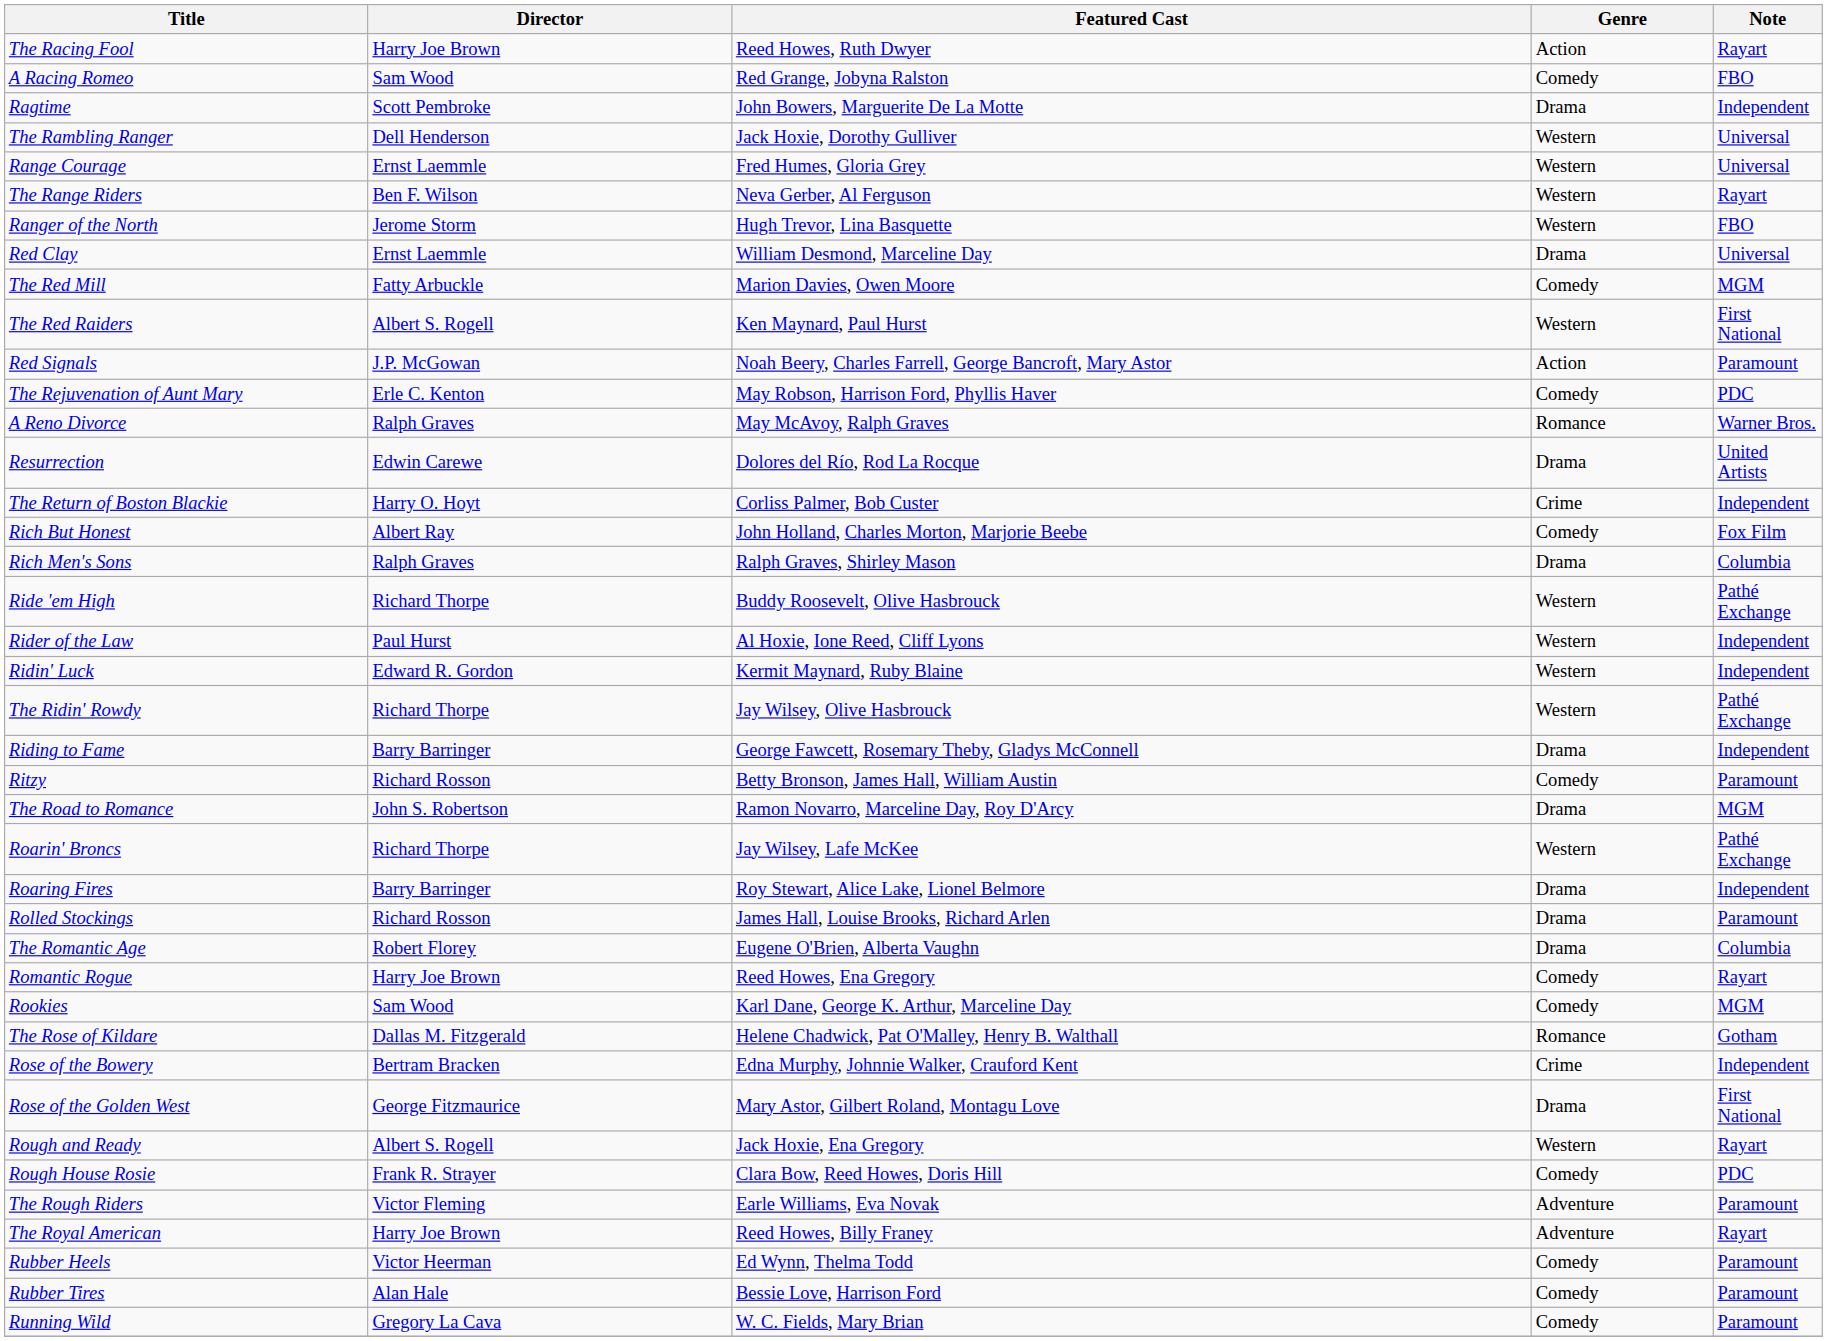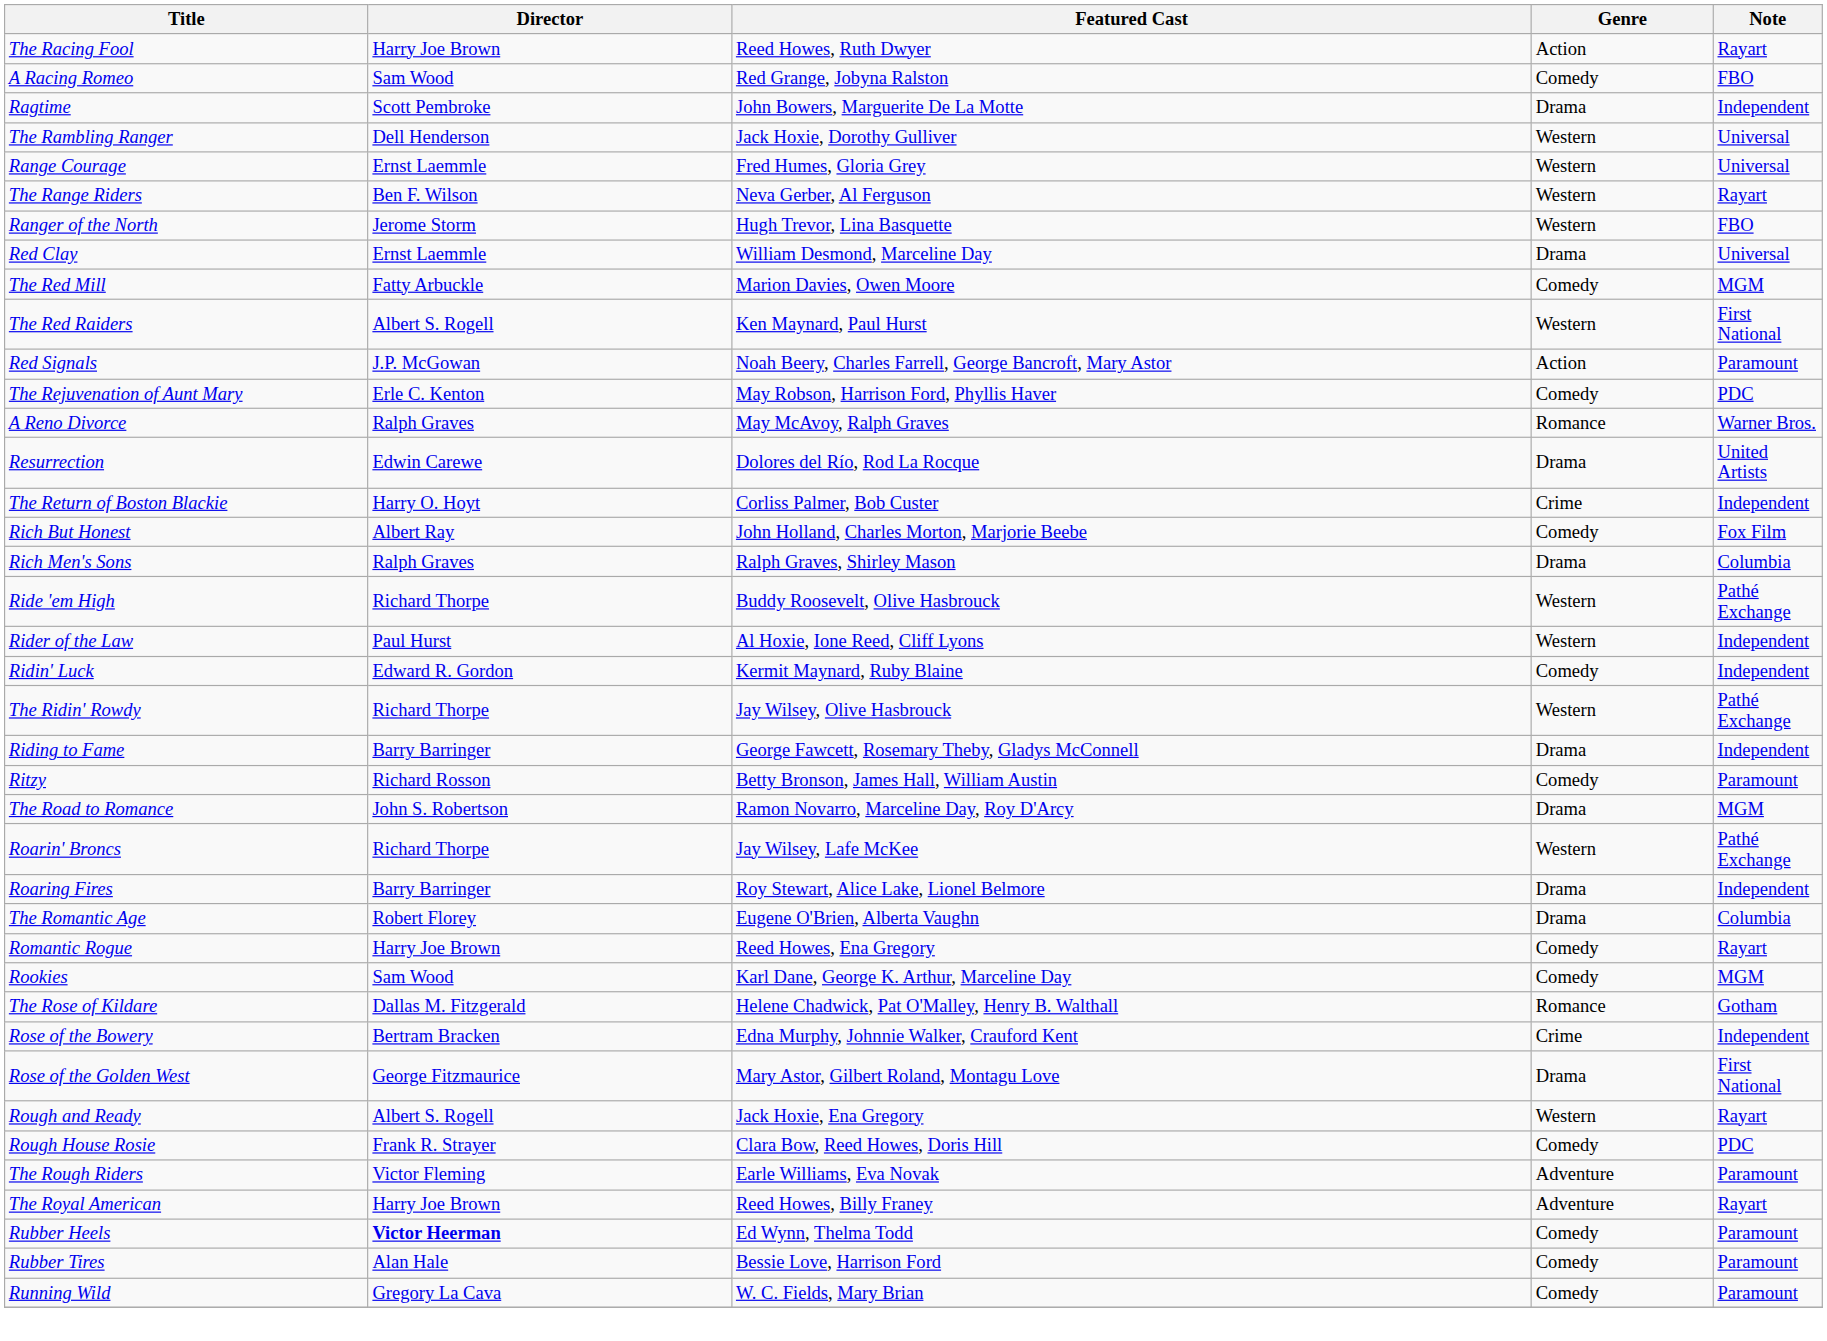 <table class="wikitable">
 <tr>
 <th style="width:20%;">Title</th>
 <th style="width:20%;">Director</th>
 <th style="width:44%;">Featured Cast</th>
 <th style="width:10%;">Genre</th>
 <th style="width:10%;">Note</th>
 </tr>
 <tr>
 <td><em><a href='#'>The Racing Fool</a></em></td>
 <td><a href='#'>Harry Joe Brown</a></td>
 <td><a href='#'>Reed Howes</a>, <a href='#'>Ruth Dwyer</a></td>
 <td>Action</td>
 <td><a href='#'>Rayart</a></td>
 </tr>
 <tr>
 <td><em><a href='#'>A Racing Romeo</a></em></td>
 <td><a href='#'>Sam Wood</a></td>
 <td><a href='#'>Red Grange</a>, <a href='#'>Jobyna Ralston</a></td>
 <td>Comedy</td>
 <td><a href='#'>FBO</a></td>
 </tr>
 <tr>
 <td><em><a href='#'>Ragtime</a></em></td>
 <td><a href='#'>Scott Pembroke</a></td>
 <td><a href='#'>John Bowers</a>, <a href='#'>Marguerite De La Motte</a></td>
 <td>Drama</td>
 <td><a href='#'>Independent</a></td>
 </tr>
 <tr>
 <td><em><a href='#'>The Rambling Ranger</a></em></td>
 <td><a href='#'>Dell Henderson</a></td>
 <td><a href='#'>Jack Hoxie</a>, <a href='#'>Dorothy Gulliver</a></td>
 <td>Western</td>
 <td><a href='#'>Universal</a></td>
 </tr>
 <tr>
 <td><em><a href='#'>Range Courage</a></em></td>
 <td><a href='#'>Ernst Laemmle</a></td>
 <td><a href='#'>Fred Humes</a>, <a href='#'>Gloria Grey</a></td>
 <td>Western</td>
 <td><a href='#'>Universal</a></td>
 </tr>
 <tr>
 <td><em><a href='#'>The Range Riders</a></em></td>
 <td><a href='#'>Ben F. Wilson</a></td>
 <td><a href='#'>Neva Gerber</a>, <a href='#'>Al Ferguson</a></td>
 <td>Western</td>
 <td><a href='#'>Rayart</a></td>
 </tr>
 <tr>
 <td><em><a href='#'>Ranger of the North</a></em></td>
 <td><a href='#'>Jerome Storm</a></td>
 <td><a href='#'>Hugh Trevor</a>, <a href='#'>Lina Basquette</a></td>
 <td>Western</td>
 <td><a href='#'>FBO</a></td>
 </tr>
 <tr>
 <td><em><a href='#'>Red Clay</a></em></td>
 <td><a href='#'>Ernst Laemmle</a></td>
 <td><a href='#'>William Desmond</a>, <a href='#'>Marceline Day</a></td>
 <td>Drama</td>
 <td><a href='#'>Universal</a></td>
 </tr>
 <tr>
 <td><em><a href='#'>The Red Mill</a></em></td>
 <td><a href='#'>Fatty Arbuckle</a></td>
 <td><a href='#'>Marion Davies</a>, <a href='#'>Owen Moore</a></td>
 <td>Comedy</td>
 <td><a href='#'>MGM</a></td>
 </tr>
 <tr>
 <td><em><a href='#'>The Red Raiders</a></em></td>
 <td><a href='#'>Albert S. Rogell</a></td>
 <td><a href='#'>Ken Maynard</a>, <a href='#'>Paul Hurst</a></td>
 <td>Western</td>
 <td><a href='#'>First National</a></td>
 </tr>
 <tr>
 <td><em><a href='#'>Red Signals</a></em></td>
 <td><a href='#'>J.P. McGowan</a></td>
 <td><a href='#'>Noah Beery</a>, <a href='#'>Charles Farrell</a>, <a href='#'>George Bancroft</a>, <a href='#'>Mary Astor</a></td>
 <td>Action</td>
 <td><a href='#'>Paramount</a></td>
 </tr>
 <tr>
 <td><em><a href='#'>The Rejuvenation of Aunt Mary</a></em></td>
 <td><a href='#'>Erle C. Kenton</a></td>
 <td><a href='#'>May Robson</a>, <a href='#'>Harrison Ford</a>, <a href='#'>Phyllis Haver</a></td>
 <td>Comedy</td>
 <td><a href='#'>PDC</a></td>
 </tr>
 <tr>
 <td><em><a href='#'>A Reno Divorce</a></em></td>
 <td><a href='#'>Ralph Graves</a></td>
 <td><a href='#'>May McAvoy</a>, <a href='#'>Ralph Graves</a></td>
 <td>Romance</td>
 <td><a href='#'>Warner Bros.</a></td>
 </tr>
 <tr>
 <td><em><a href='#'>Resurrection</a></em></td>
 <td><a href='#'>Edwin Carewe</a></td>
 <td><a href='#'>Dolores del Río</a>, <a href='#'>Rod La Rocque</a></td>
 <td>Drama</td>
 <td><a href='#'>United Artists</a></td>
 </tr>
 <tr>
 <td><em><a href='#'>The Return of Boston Blackie</a></em></td>
 <td><a href='#'>Harry O. Hoyt</a></td>
 <td><a href='#'>Corliss Palmer</a>, <a href='#'>Bob Custer</a></td>
 <td>Crime</td>
 <td><a href='#'>Independent</a></td>
 </tr>
 <tr>
 <td><em><a href='#'>Rich But Honest</a></em></td>
 <td><a href='#'>Albert Ray</a></td>
 <td><a href='#'>John Holland</a>, <a href='#'>Charles Morton</a>, <a href='#'>Marjorie Beebe</a></td>
 <td>Comedy</td>
 <td><a href='#'>Fox Film</a></td>
 </tr>
 <tr>
 <td><em><a href='#'>Rich Men's Sons</a></em></td>
 <td><a href='#'>Ralph Graves</a></td>
 <td><a href='#'>Ralph Graves</a>, <a href='#'>Shirley Mason</a></td>
 <td>Drama</td>
 <td><a href='#'>Columbia</a></td>
 </tr>
 <tr>
 <td><em><a href='#'>Ride 'em High</a></em></td>
 <td><a href='#'>Richard Thorpe</a></td>
 <td><a href='#'>Buddy Roosevelt</a>, <a href='#'>Olive Hasbrouck</a></td>
 <td>Western</td>
 <td><a href='#'>Pathé Exchange</a></td>
 </tr>
 <tr>
 <td><em><a href='#'>Rider of the Law</a></em></td>
 <td><a href='#'>Paul Hurst</a></td>
 <td><a href='#'>Al Hoxie</a>, <a href='#'>Ione Reed</a>, <a href='#'>Cliff Lyons</a></td>
 <td>Western</td>
 <td><a href='#'>Independent</a></td>
 </tr>
 <tr>
 <td><em><a href='#'>Ridin' Luck</a></em></td>
 <td><a href='#'>Edward R. Gordon</a></td>
 <td><a href='#'>Kermit Maynard</a>, <a href='#'>Ruby Blaine</a></td>
-<td>Western</td>
+<td>Comedy</td>
 <td><a href='#'>Independent</a></td>
 </tr>
 <tr>
 <td><em><a href='#'>The Ridin' Rowdy</a></em></td>
 <td><a href='#'>Richard Thorpe</a></td>
 <td><a href='#'>Jay Wilsey</a>, <a href='#'>Olive Hasbrouck</a></td>
 <td>Western</td>
 <td><a href='#'>Pathé Exchange</a></td>
 </tr>
 <tr>
 <td><em><a href='#'>Riding to Fame</a></em></td>
 <td><a href='#'>Barry Barringer</a></td>
 <td><a href='#'>George Fawcett</a>, <a href='#'>Rosemary Theby</a>, <a href='#'>Gladys McConnell</a></td>
 <td>Drama</td>
 <td><a href='#'>Independent</a></td>
 </tr>
 <tr>
 <td><em><a href='#'>Ritzy</a></em></td>
 <td><a href='#'>Richard Rosson</a></td>
 <td><a href='#'>Betty Bronson</a>, <a href='#'>James Hall</a>, <a href='#'>William Austin</a></td>
 <td>Comedy</td>
 <td><a href='#'>Paramount</a></td>
 </tr>
 <tr>
 <td><em><a href='#'>The Road to Romance</a></em></td>
 <td><a href='#'>John S. Robertson</a></td>
 <td><a href='#'>Ramon Novarro</a>, <a href='#'>Marceline Day</a>, <a href='#'>Roy D'Arcy</a></td>
 <td>Drama</td>
 <td><a href='#'>MGM</a></td>
 </tr>
 <tr>
 <td><em><a href='#'>Roarin' Broncs</a></em></td>
 <td><a href='#'>Richard Thorpe</a></td>
 <td><a href='#'>Jay Wilsey</a>, <a href='#'>Lafe McKee</a></td>
 <td>Western</td>
 <td><a href='#'>Pathé Exchange</a></td>
 </tr>
 <tr>
 <td><em><a href='#'>Roaring Fires</a></em></td>
 <td><a href='#'>Barry Barringer</a></td>
 <td><a href='#'>Roy Stewart</a>, <a href='#'>Alice Lake</a>, <a href='#'>Lionel Belmore</a></td>
 <td>Drama</td>
 <td><a href='#'>Independent</a></td>
-</tr>
-<tr>
-<td><em><a href='#'>Rolled Stockings</a></em></td>
-<td><a href='#'>Richard Rosson</a></td>
-<td><a href='#'>James Hall</a>, <a href='#'>Louise Brooks</a>, <a href='#'>Richard Arlen</a></td>
-<td>Drama</td>
-<td><a href='#'>Paramount</a></td>
 </tr>
 <tr>
 <td><em><a href='#'>The Romantic Age</a></em></td>
 <td><a href='#'>Robert Florey</a></td>
 <td><a href='#'>Eugene O'Brien</a>, <a href='#'>Alberta Vaughn</a></td>
 <td>Drama</td>
 <td><a href='#'>Columbia</a></td>
 </tr>
 <tr>
 <td><em><a href='#'>Romantic Rogue</a></em></td>
 <td><a href='#'>Harry Joe Brown</a></td>
 <td><a href='#'>Reed Howes</a>, <a href='#'>Ena Gregory</a></td>
 <td>Comedy</td>
 <td><a href='#'>Rayart</a></td>
 </tr>
 <tr>
 <td><em><a href='#'>Rookies</a></em></td>
 <td><a href='#'>Sam Wood</a></td>
 <td><a href='#'>Karl Dane</a>, <a href='#'>George K. Arthur</a>, <a href='#'>Marceline Day</a></td>
 <td>Comedy</td>
 <td><a href='#'>MGM</a></td>
 </tr>
 <tr>
 <td><em><a href='#'>The Rose of Kildare</a></em></td>
 <td><a href='#'>Dallas M. Fitzgerald</a></td>
 <td><a href='#'>Helene Chadwick</a>, <a href='#'>Pat O'Malley</a>, <a href='#'>Henry B. Walthall</a></td>
 <td>Romance</td>
 <td><a href='#'>Gotham</a></td>
 </tr>
 <tr>
 <td><em><a href='#'>Rose of the Bowery</a></em></td>
 <td><a href='#'>Bertram Bracken</a></td>
 <td><a href='#'>Edna Murphy</a>, <a href='#'>Johnnie Walker</a>, <a href='#'>Crauford Kent</a></td>
 <td>Crime</td>
 <td><a href='#'>Independent</a></td>
 </tr>
 <tr>
 <td><em><a href='#'>Rose of the Golden West</a></em></td>
 <td><a href='#'>George Fitzmaurice</a></td>
 <td><a href='#'>Mary Astor</a>, <a href='#'>Gilbert Roland</a>, <a href='#'>Montagu Love</a></td>
 <td>Drama</td>
 <td><a href='#'>First National</a></td>
 </tr>
 <tr>
 <td><em><a href='#'>Rough and Ready</a></em></td>
 <td><a href='#'>Albert S. Rogell</a></td>
 <td><a href='#'>Jack Hoxie</a>, <a href='#'>Ena Gregory</a></td>
 <td>Western</td>
 <td><a href='#'>Rayart</a></td>
 </tr>
 <tr>
 <td><em><a href='#'>Rough House Rosie</a></em></td>
 <td><a href='#'>Frank R. Strayer</a></td>
 <td><a href='#'>Clara Bow</a>, <a href='#'>Reed Howes</a>, <a href='#'>Doris Hill</a></td>
 <td>Comedy</td>
 <td><a href='#'>PDC</a></td>
 </tr>
 <tr>
 <td><em><a href='#'>The Rough Riders</a></em></td>
 <td><a href='#'>Victor Fleming</a></td>
 <td><a href='#'>Earle Williams</a>, <a href='#'>Eva Novak</a></td>
 <td>Adventure</td>
 <td><a href='#'>Paramount</a></td>
 </tr>
 <tr>
 <td><em><a href='#'>The Royal American</a></em></td>
 <td><a href='#'>Harry Joe Brown</a></td>
 <td><a href='#'>Reed Howes</a>, <a href='#'>Billy Franey</a></td>
 <td>Adventure</td>
 <td><a href='#'>Rayart</a></td>
 </tr>
 <tr>
 <td><em><a href='#'>Rubber Heels</a></em></td>
-<td><a href='#'>Victor Heerman</a></td>
+<td><strong><a href='#'>Victor Heerman</a></strong></td>
 <td><a href='#'>Ed Wynn</a>, <a href='#'>Thelma Todd</a></td>
 <td>Comedy</td>
 <td><a href='#'>Paramount</a></td>
 </tr>
 <tr>
 <td><em><a href='#'>Rubber Tires</a></em></td>
 <td><a href='#'>Alan Hale</a></td>
 <td><a href='#'>Bessie Love</a>, <a href='#'>Harrison Ford</a></td>
 <td>Comedy</td>
 <td><a href='#'>Paramount</a></td>
 </tr>
 <tr>
 <td><em><a href='#'>Running Wild</a></em></td>
 <td><a href='#'>Gregory La Cava</a></td>
 <td><a href='#'>W. C. Fields</a>, <a href='#'>Mary Brian</a></td>
 <td>Comedy</td>
 <td><a href='#'>Paramount</a></td>
 </tr>
 <tr>
 </tr>
 </table>
